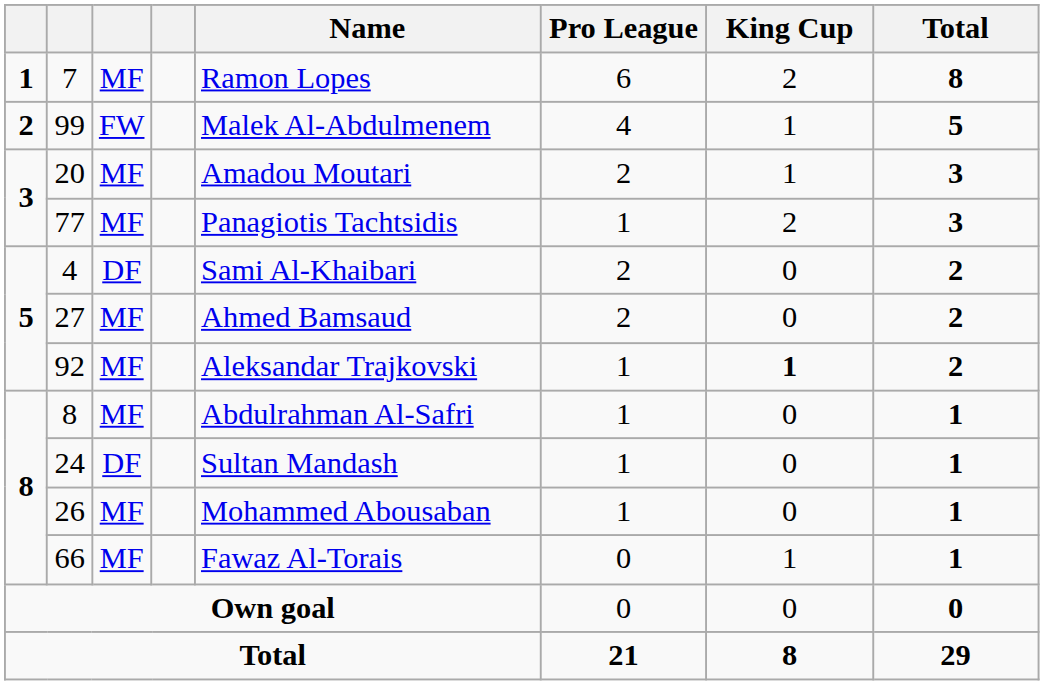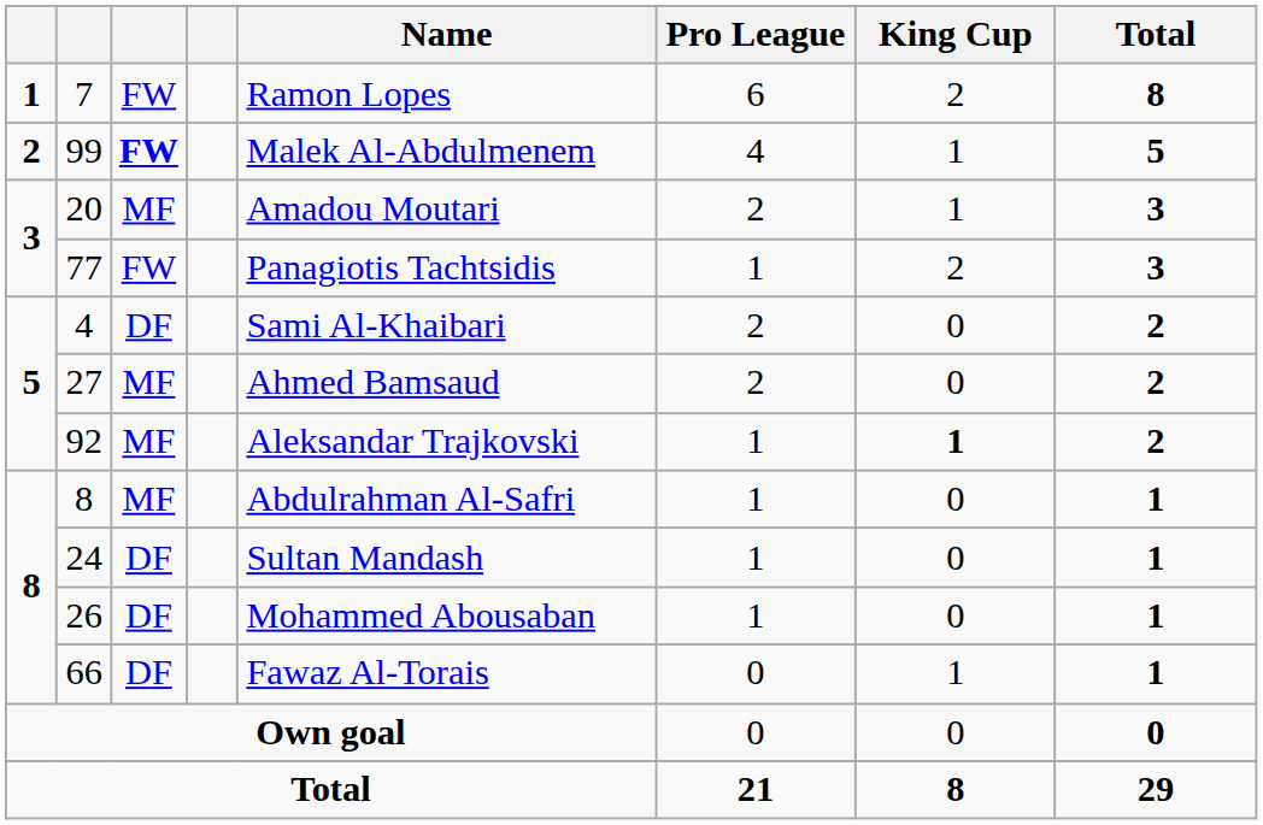 <table class="wikitable" style="text-align:center">
 <tr>
 <th width=15></th>
 <th width=15></th>
 <th width=15></th>
 <th width=15></th>
 <th width=175>Name</th>
 <th width=80>Pro League</th>
 <th width=80>King Cup</th>
 <th width=80>Total</th>
 </tr>
 <tr>
 <td><strong>1</strong></td>
 <td>7</td>
-<td><a href='#'>MF</a></td>
+<td><a href='#'>FW</a></td>
 <td></td>
 <td align=left><a href='#'>Ramon Lopes</a></td>
 <td>6</td>
 <td>2</td>
 <td><strong>8</strong></td>
 </tr>
 <tr>
 <td><strong>2</strong></td>
 <td>99</td>
-<td><a href='#'>FW</a></td>
+<td><strong><a href='#'>FW</a></strong></td>
 <td></td>
 <td align=left><a href='#'>Malek Al-Abdulmenem</a></td>
 <td>4</td>
 <td>1</td>
 <td><strong>5</strong></td>
 </tr>
 <tr>
 <td rowspan=2><strong>3</strong></td>
 <td>20</td>
 <td><a href='#'>MF</a></td>
 <td></td>
 <td align=left><a href='#'>Amadou Moutari</a></td>
 <td>2</td>
 <td>1</td>
 <td><strong>3</strong></td>
 </tr>
 <tr>
 <td>77</td>
-<td><a href='#'>MF</a></td>
+<td><a href='#'>FW</a></td>
 <td></td>
 <td align=left><a href='#'>Panagiotis Tachtsidis</a></td>
 <td>1</td>
 <td>2</td>
 <td><strong>3</strong></td>
 </tr>
 <tr>
 <td rowspan=3><strong>5</strong></td>
 <td>4</td>
 <td><a href='#'>DF</a></td>
 <td></td>
 <td align=left><a href='#'>Sami Al-Khaibari</a></td>
 <td>2</td>
 <td>0</td>
 <td><strong>2</strong></td>
 </tr>
 <tr>
 <td>27</td>
 <td><a href='#'>MF</a></td>
 <td></td>
 <td align=left><a href='#'>Ahmed Bamsaud</a></td>
 <td>2</td>
 <td>0</td>
 <td><strong>2</strong></td>
 </tr>
 <tr>
 <td>92</td>
 <td><a href='#'>MF</a></td>
 <td></td>
 <td align=left><a href='#'>Aleksandar Trajkovski</a></td>
 <td>1</td>
 <td><strong>1</strong></td>
 <td><strong>2</strong></td>
 </tr>
 <tr>
 <td rowspan=4><strong>8</strong></td>
 <td>8</td>
 <td><a href='#'>MF</a></td>
 <td></td>
 <td align=left><a href='#'>Abdulrahman Al-Safri</a></td>
 <td>1</td>
 <td>0</td>
 <td><strong>1</strong></td>
 </tr>
 <tr>
 <td>24</td>
 <td><a href='#'>DF</a></td>
 <td></td>
 <td align=left><a href='#'>Sultan Mandash</a></td>
 <td>1</td>
 <td>0</td>
 <td><strong>1</strong></td>
 </tr>
 <tr>
 <td>26</td>
-<td><a href='#'>MF</a></td>
+<td><a href='#'>DF</a></td>
 <td></td>
 <td align=left><a href='#'>Mohammed Abousaban</a></td>
 <td>1</td>
 <td>0</td>
 <td><strong>1</strong></td>
 </tr>
 <tr>
 <td>66</td>
-<td><a href='#'>MF</a></td>
+<td><a href='#'>DF</a></td>
 <td></td>
 <td align=left><a href='#'>Fawaz Al-Torais</a></td>
 <td>0</td>
 <td>1</td>
 <td><strong>1</strong></td>
 </tr>
 <tr>
 <td colspan=5><strong>Own goal</strong></td>
 <td>0</td>
 <td>0</td>
 <td><strong>0</strong></td>
 </tr>
 <tr>
 <td colspan=5><strong>Total</strong></td>
 <td><strong>21</strong></td>
 <td><strong>8</strong></td>
 <td><strong>29</strong></td>
 </tr>
 </table>
